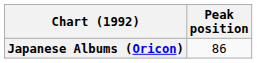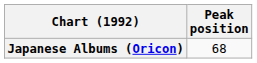 <table class="wikitable sortable plainrowheaders" style="text-align:center">
 <tr>
 <th scope="col">Chart (1992)</th>
 <th scope="col">Peak<br>position</th>
 </tr>
 <tr>
 <th scope="row">Japanese Albums (<a href='#'>Oricon</a>)</th>
-<td align="center">86</td>
+<td align="center">68</td>
 </tr>
 </table>
